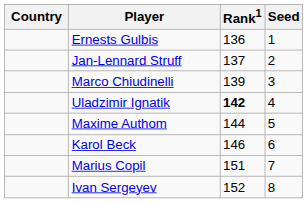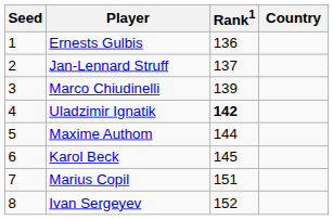 <table class="sortable wikitable">
 <tr>
-<th width="70">Country</th>
+<th>Seed</th>
 <th width="175">Player</th>
 <th>Rank<sup>1</sup></th>
-<th>Seed</th>
+<th width="70">Country</th>
 </tr>
 <tr>
-<td></td>
+<td>1</td>
 <td><a href='#'>Ernests Gulbis</a></td>
 <td>136</td>
-<td>1</td>
+<td></td>
 </tr>
 <tr>
-<td></td>
+<td>2</td>
 <td><a href='#'>Jan-Lennard Struff</a></td>
 <td>137</td>
-<td>2</td>
+<td></td>
 </tr>
 <tr>
-<td></td>
+<td>3</td>
 <td><a href='#'>Marco Chiudinelli</a></td>
 <td>139</td>
-<td>3</td>
+<td></td>
 </tr>
 <tr>
-<td></td>
+<td>4</td>
 <td><a href='#'>Uladzimir Ignatik</a></td>
 <td><strong>142</strong></td>
-<td>4</td>
+<td></td>
 </tr>
 <tr>
-<td></td>
+<td>5</td>
 <td><a href='#'>Maxime Authom</a></td>
 <td>144</td>
-<td>5</td>
+<td></td>
 </tr>
 <tr>
+<td>6</td>
+<td><a href='#'>Karol Beck</a></td>
+<td>145</td>
 <td></td>
-<td><a href='#'>Karol Beck</a></td>
-<td>146</td>
-<td>6</td>
 </tr>
 <tr>
-<td></td>
+<td>7</td>
 <td><a href='#'>Marius Copil</a></td>
 <td>151</td>
-<td>7</td>
+<td></td>
 </tr>
 <tr>
-<td></td>
+<td>8</td>
 <td><a href='#'>Ivan Sergeyev</a></td>
 <td>152</td>
-<td>8</td>
+<td></td>
 </tr>
 </table>
